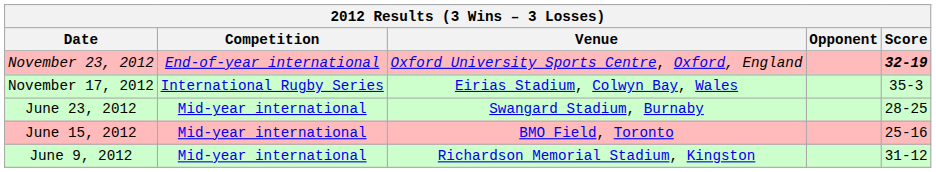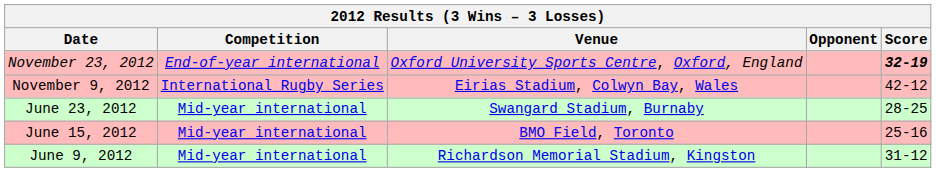 <table class="wikitable sortable">
 <tr>
 <th colspan="5"><strong>2012 Results (3 Wins – 3 Losses)</strong></th>
 </tr>
 <tr>
 <th>Date</th>
 <th>Competition</th>
 <th>Venue</th>
 <th>Opponent</th>
 <th>Score</th>
 </tr>
 <tr style="background:#fbb;">
 <td align=center><em>November 23, 2012</em></td>
 <td align=center><a href='#'><em>End-of-year international</em></a></td>
 <td align=center><em><a href='#'>Oxford University Sports Centre</a></em>, <em><a href='#'>Oxford</a>, England</em></td>
 <td></td>
 <td align=center><strong><em>32-19</em></strong></td>
 </tr>
-<tr style="background:#cfc;">
-<td align=center>November 17, 2012</td>
+<tr style="background:#fbb;">
+<td align=center>November 9, 2012</td>
 <td align=center><a href='#'>International Rugby Series</a></td>
 <td align=center><a href='#'>Eirias Stadium</a>, <a href='#'>Colwyn Bay</a>, <a href='#'>Wales</a></td>
 <td></td>
-<td align=center>35-3</td>
+<td align=center>42-12</td>
 </tr>
 <tr style="background:#cfc;">
 <td align=center>June 23, 2012</td>
 <td align=center><a href='#'>Mid-year international</a></td>
 <td align=center><a href='#'>Swangard Stadium</a>, <a href='#'>Burnaby</a></td>
 <td></td>
 <td align=center>28-25</td>
 </tr>
 <tr style="background:#fbb;">
 <td align=center>June 15, 2012</td>
 <td align=center><a href='#'>Mid-year international</a></td>
 <td align=center><a href='#'>BMO Field</a>, <a href='#'>Toronto</a></td>
 <td></td>
 <td align=center>25-16</td>
 </tr>
 <tr style="background:#cfc;">
 <td align=center>June 9, 2012</td>
 <td align=center><a href='#'>Mid-year international</a></td>
 <td align=center><a href='#'>Richardson Memorial Stadium</a>, <a href='#'>Kingston</a></td>
 <td></td>
 <td align=center>31-12</td>
 </tr>
 </table>
